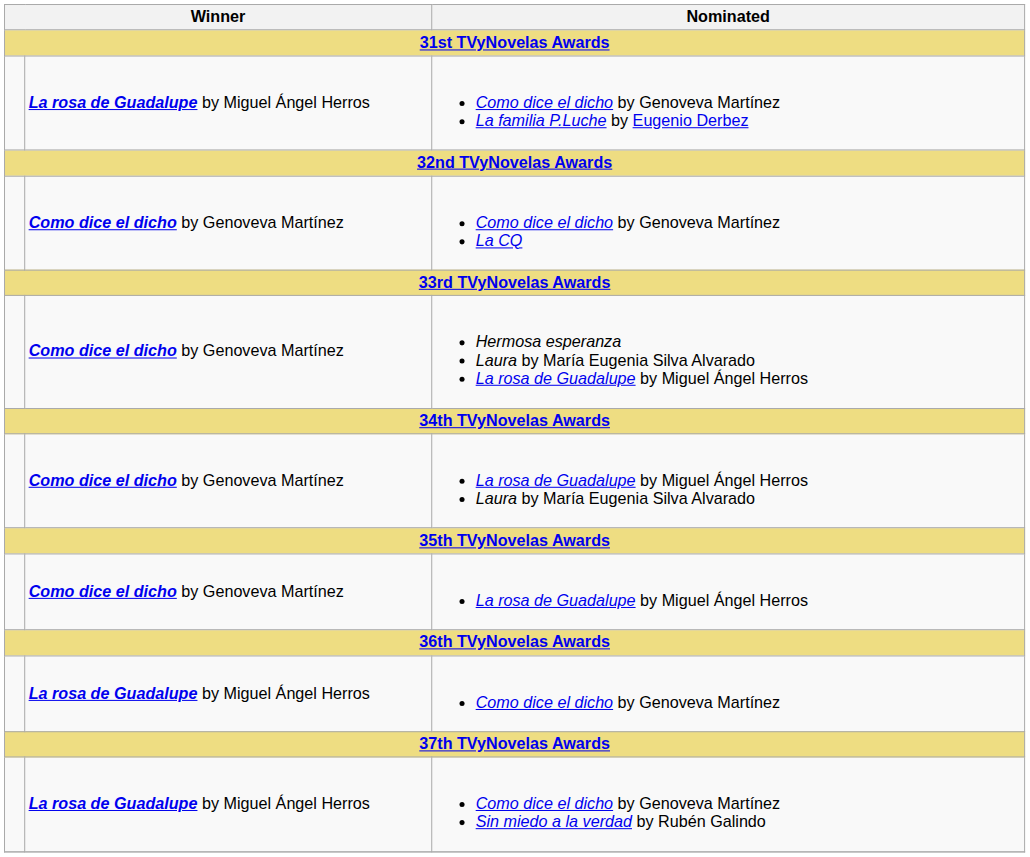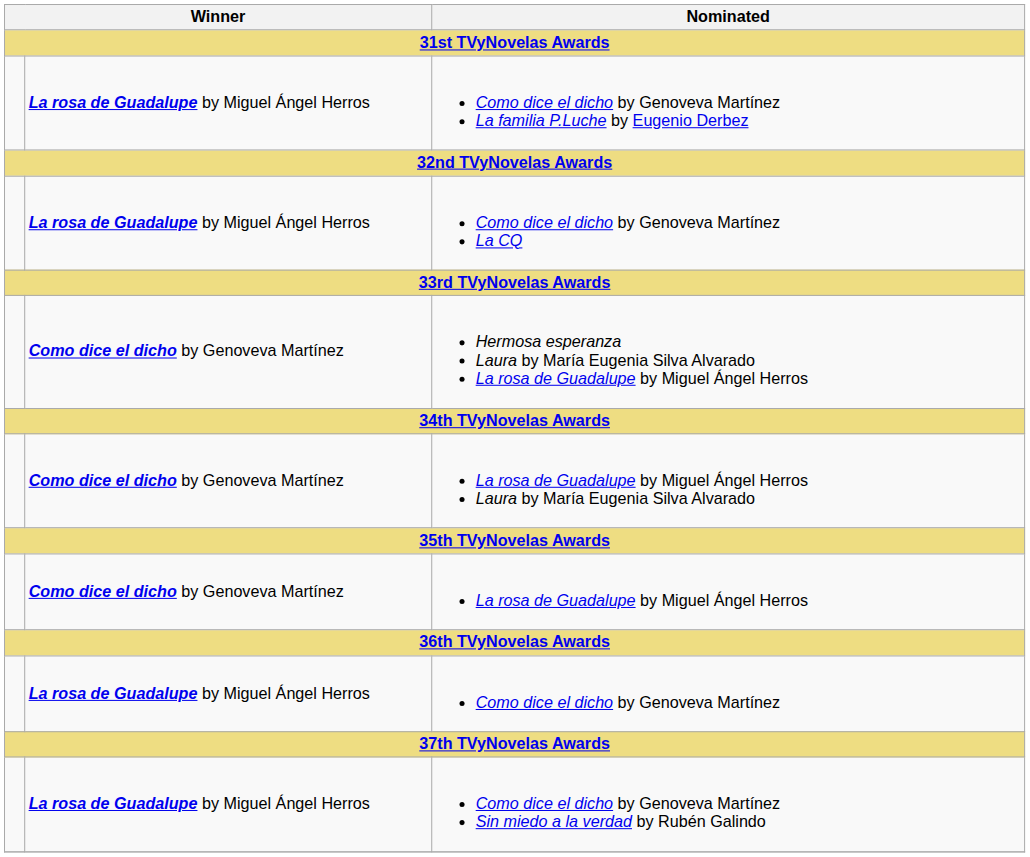 <table class="wikitable" width=80%>
 <tr align=center>
 <th width="150px;" colspan=2; align="center">Winner</th>
 <th width="580px;" align="center">Nominated</th>
 </tr>
 <tr>
 <th colspan=9 style="background:#EEDD82;"  align="center"><strong><a href='#'>31st TVyNovelas Awards</a></strong></th>
 </tr>
 <tr>
 <td width=2%></td>
 <td><strong><em><a href='#'>La rosa de Guadalupe</a></em></strong> by Miguel Ángel Herros</td>
 <td><br><ul><li><em><a href='#'>Como dice el dicho</a></em> by Genoveva Martínez</li><li><em><a href='#'>La familia P.Luche</a></em> by <a href='#'>Eugenio Derbez</a></li></ul></td>
 </tr>
 <tr>
 <th colspan=9 style="background:#EEDD82;"  align="center"><strong><a href='#'>32nd TVyNovelas Awards</a></strong></th>
 </tr>
 <tr>
 <td width=2%></td>
-<td><strong><em><a href='#'>Como dice el dicho</a></em></strong> by Genoveva Martínez</td>
+<td><strong><em><a href='#'>La rosa de Guadalupe</a></em></strong> by Miguel Ángel Herros</td>
 <td><br><ul><li><em><a href='#'>Como dice el dicho</a></em> by Genoveva Martínez</li><li><em><a href='#'>La CQ</a></em></li></ul></td>
 </tr>
 <tr>
 <th colspan=9 style="background:#EEDD82;"  align="center"><strong><a href='#'>33rd TVyNovelas Awards</a></strong></th>
 </tr>
 <tr>
 <td width=2%></td>
 <td><strong><em><a href='#'>Como dice el dicho</a></em></strong> by Genoveva Martínez</td>
 <td><br><ul><li><em>Hermosa esperanza</em></li><li><em>Laura</em> by 	María Eugenia Silva Alvarado</li><li><em><a href='#'>La rosa de Guadalupe</a></em> by Miguel Ángel Herros</li></ul></td>
 </tr>
 <tr>
 <th colspan=9 style="background:#EEDD82;"  align="center"><strong><a href='#'>34th TVyNovelas Awards</a></strong></th>
 </tr>
 <tr>
 <td width=2%></td>
 <td><strong><em><a href='#'>Como dice el dicho</a></em></strong> by Genoveva Martínez</td>
 <td><br><ul><li><em><a href='#'>La rosa de Guadalupe</a></em> by Miguel Ángel Herros</li><li><em>Laura</em> by 	María Eugenia Silva Alvarado</li></ul></td>
 </tr>
 <tr>
 <th colspan=9 style="background:#EEDD82;"  align="center"><strong><a href='#'>35th TVyNovelas Awards</a></strong></th>
 </tr>
 <tr>
 <td width=2%></td>
 <td><strong><em><a href='#'>Como dice el dicho</a></em></strong> by Genoveva Martínez</td>
 <td><br><ul><li><em><a href='#'>La rosa de Guadalupe</a></em> by Miguel Ángel Herros</li></ul></td>
 </tr>
 <tr>
 <th colspan=9 style="background:#EEDD82;"  align="center"><strong><a href='#'>36th TVyNovelas Awards</a></strong></th>
 </tr>
 <tr>
 <td width=2%></td>
 <td><strong><em><a href='#'>La rosa de Guadalupe</a></em></strong> by Miguel Ángel Herros</td>
 <td><br><ul><li><em><a href='#'>Como dice el dicho</a></em> by Genoveva Martínez</li></ul></td>
 </tr>
 <tr>
 <th colspan=9 style="background:#EEDD82;"  align="center"><strong><a href='#'>37th TVyNovelas Awards</a></strong></th>
 </tr>
 <tr>
 <td width=2%></td>
 <td><strong><em><a href='#'>La rosa de Guadalupe</a></em></strong> by Miguel Ángel Herros</td>
 <td><br><ul><li><em><a href='#'>Como dice el dicho</a></em> by Genoveva Martínez</li><li><em><a href='#'>Sin miedo a la verdad</a></em> by Rubén Galindo</li></ul></td>
 </tr>
 <tr>
 </tr>
 </table>
